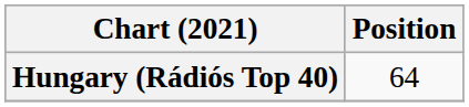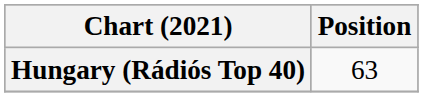 <table class="wikitable plainrowheaders" style="text-align:center">
 <tr>
 <th>Chart (2021)</th>
 <th>Position</th>
 </tr>
 <tr>
 <th scope="row">Hungary (Rádiós Top 40)</th>
-<td>64</td>
+<td>63</td>
 </tr>
 <tr>
 </tr>
 </table>
